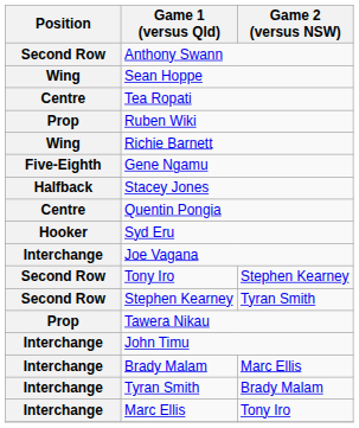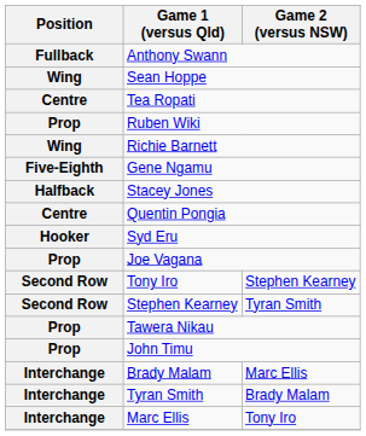 <table class="wikitable">
 <tr>
 <th width="125">Position</th>
 <th colspan="2" width="125">Game 1<br>(versus Qld)</th>
 <th colspan="2" width="125">Game 2<br>(versus NSW)</th>
 </tr>
 <tr>
-<th>Second Row</th>
+<th>Fullback</th>
 <td colspan="4"> <a href='#'>Anthony Swann</a></td>
 </tr>
 <tr>
 <th>Wing</th>
 <td colspan="4"> <a href='#'>Sean Hoppe</a></td>
 </tr>
 <tr>
 <th>Centre</th>
 <td colspan="4"> <a href='#'>Tea Ropati</a></td>
 </tr>
 <tr>
 <th>Prop</th>
 <td colspan="4"> <a href='#'>Ruben Wiki</a></td>
 </tr>
 <tr>
 <th>Wing</th>
 <td colspan="4"> <a href='#'>Richie Barnett</a></td>
 </tr>
 <tr>
 <th>Five-Eighth</th>
 <td colspan="4"> <a href='#'>Gene Ngamu</a></td>
 </tr>
 <tr>
 <th>Halfback</th>
 <td colspan="4"> <a href='#'>Stacey Jones</a></td>
 </tr>
 <tr>
 <th>Centre</th>
 <td colspan="4"> <a href='#'>Quentin Pongia</a></td>
 </tr>
 <tr>
 <th>Hooker</th>
 <td colspan="4"> <a href='#'>Syd Eru</a></td>
 </tr>
 <tr>
-<th>Interchange</th>
+<th>Prop</th>
 <td colspan="4"> <a href='#'>Joe Vagana</a></td>
 </tr>
 <tr>
 <th>Second Row</th>
 <td colspan="2"> <a href='#'>Tony Iro</a></td>
 <td colspan="2"> <a href='#'>Stephen Kearney</a></td>
 </tr>
 <tr>
 <th>Second Row</th>
 <td colspan="2"> <a href='#'>Stephen Kearney</a></td>
 <td colspan="2"> <a href='#'>Tyran Smith</a></td>
 </tr>
 <tr>
 <th>Prop</th>
 <td colspan="4"> <a href='#'>Tawera Nikau</a></td>
 </tr>
 <tr>
-<th>Interchange</th>
+<th>Prop</th>
 <td colspan="4"> <a href='#'>John Timu</a></td>
 </tr>
 <tr>
 <th>Interchange</th>
 <td colspan="2"> <a href='#'>Brady Malam</a></td>
 <td colspan="2"> <a href='#'>Marc Ellis</a></td>
 </tr>
 <tr>
 <th>Interchange</th>
 <td colspan="2"> <a href='#'>Tyran Smith</a></td>
 <td colspan="2"> <a href='#'>Brady Malam</a></td>
 </tr>
 <tr>
 <th>Interchange</th>
 <td colspan="2"> <a href='#'>Marc Ellis</a></td>
 <td colspan="2"> <a href='#'>Tony Iro</a></td>
 </tr>
 <tr>
 </tr>
 </table>
